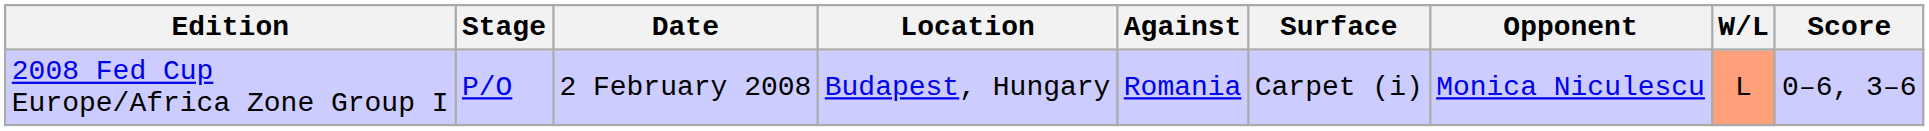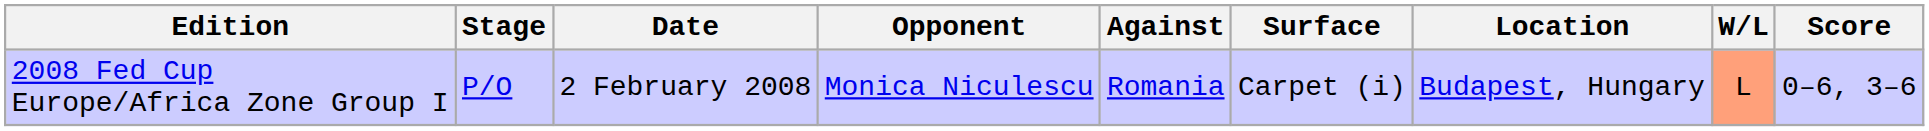 <table class=wikitable style=font-size:97%>
 <tr>
 <th>Edition</th>
 <th>Stage</th>
 <th>Date</th>
-<th>Location</th>
+<th>Opponent</th>
 <th>Against</th>
 <th>Surface</th>
-<th>Opponent</th>
+<th>Location</th>
 <th>W/L</th>
 <th>Score</th>
 </tr>
 <tr style="background:#ccf;">
 <td><a href='#'>2008 Fed Cup</a> <br> Europe/Africa Zone Group I</td>
 <td><a href='#'>P/O</a></td>
 <td>2 February 2008</td>
-<td><a href='#'>Budapest</a>, Hungary</td>
+<td> <a href='#'>Monica Niculescu</a></td>
 <td> <a href='#'>Romania</a></td>
 <td>Carpet (i)</td>
-<td> <a href='#'>Monica Niculescu</a></td>
+<td><a href='#'>Budapest</a>, Hungary</td>
 <td style="text-align:center; background:#ffa07a;">L</td>
 <td>0–6, 3–6</td>
 </tr>
 </table>
